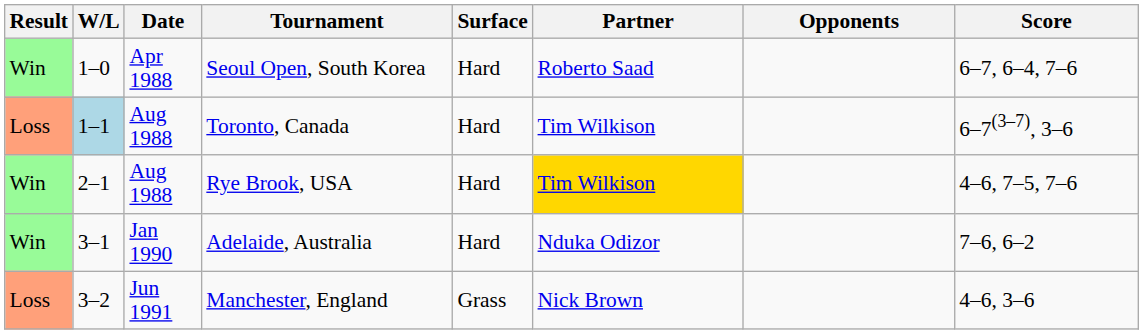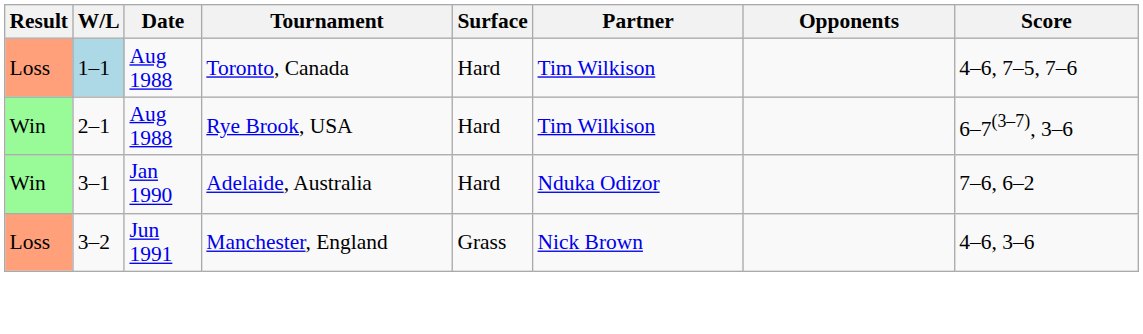 <table class="sortable wikitable">
 <tr>
 <th style="width:40px">Result</th>
 <th style="width:30px" class="unsortable">W/L</th>
 <th style="width:50px">Date</th>
 <th style="width:180px">Tournament</th>
 <th style="width:50px">Surface</th>
 <th style="width:150px">Partner</th>
 <th style="width:150px">Opponents</th>
 <th style="width:130px" class="unsortable">Score</th>
 </tr>
 <tr>
-<td style="background:#98FB98;">Win</td>
-<td>1–0</td>
-<td><a href='#'>Apr 1988</a></td>
-<td><a href='#'>Seoul Open</a>, South Korea</td>
-<td>Hard</td>
-<td> <a href='#'>Roberto Saad</a></td>
-<td></td>
-<td>6–7, 6–4, 7–6</td>
-</tr>
-<tr>
 <td style="background:#ffa07a;">Loss</td>
 <td style="background: lightblue;">1–1</td>
 <td><a href='#'>Aug 1988</a></td>
 <td><a href='#'>Toronto</a>, Canada</td>
 <td>Hard</td>
 <td> <a href='#'>Tim Wilkison</a></td>
 <td></td>
-<td>6–7<sup>(3–7)</sup>, 3–6</td>
+<td>4–6, 7–5, 7–6</td>
 </tr>
 <tr>
 <td style="background:#98FB98;">Win</td>
 <td>2–1</td>
 <td><a href='#'>Aug 1988</a></td>
 <td><a href='#'>Rye Brook</a>, USA</td>
 <td>Hard</td>
-<td style="background: gold;"> <a href='#'>Tim Wilkison</a></td>
+<td> <a href='#'>Tim Wilkison</a></td>
 <td></td>
-<td>4–6, 7–5, 7–6</td>
+<td>6–7<sup>(3–7)</sup>, 3–6</td>
 </tr>
 <tr>
 <td style="background:#98FB98;">Win</td>
 <td>3–1</td>
 <td><a href='#'>Jan 1990</a></td>
 <td><a href='#'>Adelaide</a>, Australia</td>
 <td>Hard</td>
 <td> <a href='#'>Nduka Odizor</a></td>
 <td></td>
 <td>7–6, 6–2</td>
 </tr>
 <tr>
 <td style="background:#ffa07a;">Loss</td>
 <td>3–2</td>
 <td><a href='#'>Jun 1991</a></td>
 <td><a href='#'>Manchester</a>, England</td>
 <td>Grass</td>
 <td> <a href='#'>Nick Brown</a></td>
 <td></td>
 <td>4–6, 3–6</td>
 </tr>
 </table>
